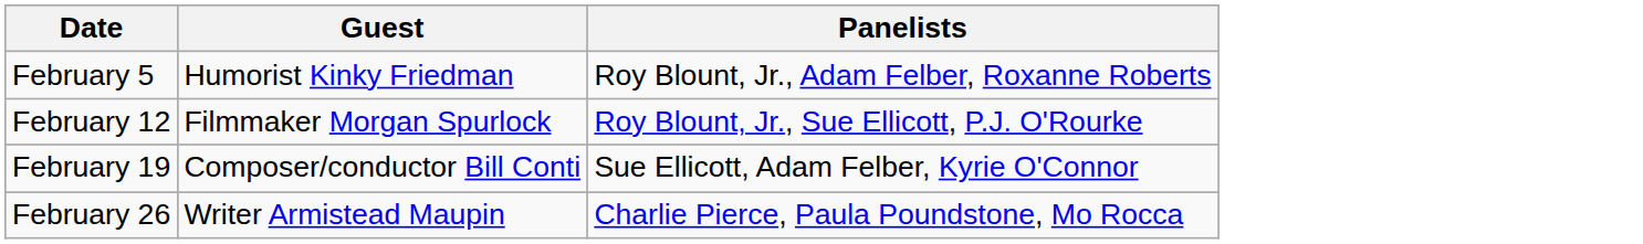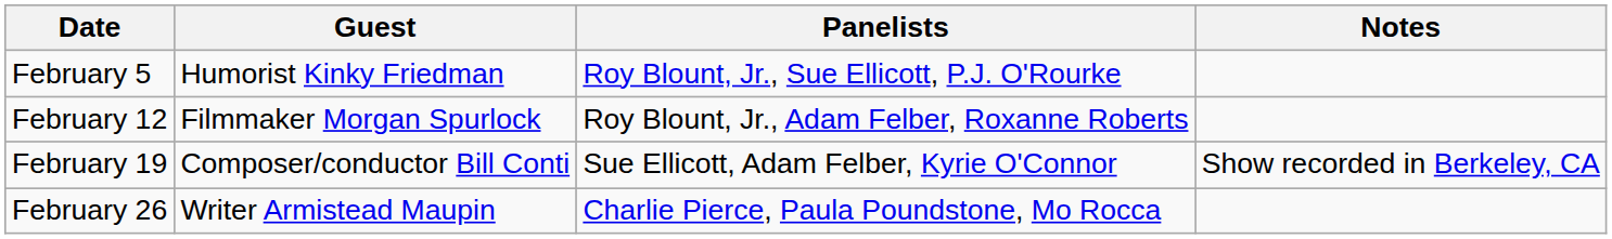 <table class="wikitable">
 <tr>
 <th>Date</th>
 <th>Guest</th>
 <th>Panelists</th>
+<th>Notes</th>
 </tr>
 <tr>
 <td>February 5</td>
 <td>Humorist <a href='#'>Kinky Friedman</a></td>
-<td>Roy Blount, Jr., <a href='#'>Adam Felber</a>, <a href='#'>Roxanne Roberts</a></td>
+<td><a href='#'>Roy Blount, Jr.</a>, <a href='#'>Sue Ellicott</a>, <a href='#'>P.J. O'Rourke</a></td>
+<td></td>
 </tr>
 <tr>
 <td>February 12</td>
 <td>Filmmaker <a href='#'>Morgan Spurlock</a></td>
-<td><a href='#'>Roy Blount, Jr.</a>, <a href='#'>Sue Ellicott</a>, <a href='#'>P.J. O'Rourke</a></td>
+<td>Roy Blount, Jr., <a href='#'>Adam Felber</a>, <a href='#'>Roxanne Roberts</a></td>
+<td></td>
 </tr>
 <tr>
 <td>February 19</td>
 <td>Composer/conductor <a href='#'>Bill Conti</a></td>
 <td>Sue Ellicott, Adam Felber, <a href='#'>Kyrie O'Connor</a></td>
+<td>Show recorded in <a href='#'>Berkeley, CA</a> </td>
 </tr>
 <tr>
 <td>February 26</td>
 <td>Writer <a href='#'>Armistead Maupin</a></td>
 <td><a href='#'>Charlie Pierce</a>, <a href='#'>Paula Poundstone</a>, <a href='#'>Mo Rocca</a></td>
+<td></td>
 </tr>
 </table>
